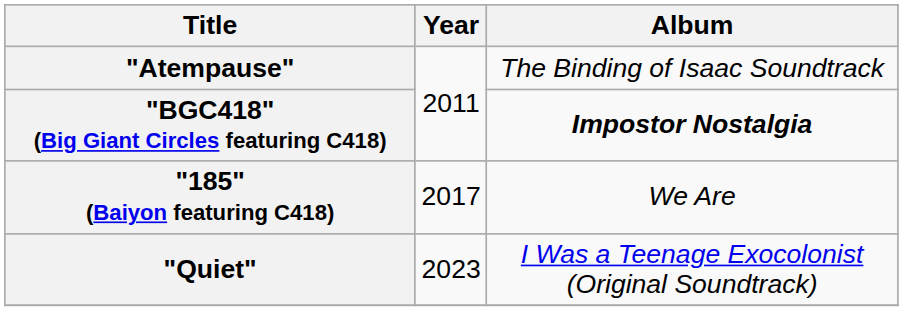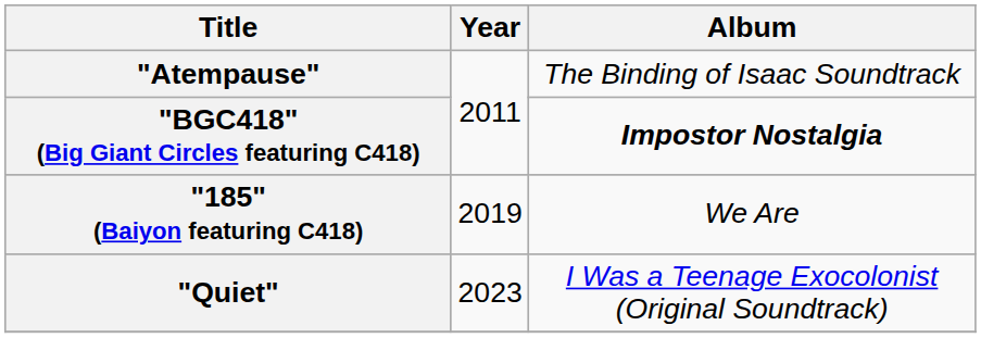 <table class="wikitable plainrowheaders" style="text-align:center;">
 <tr>
 <th rowspan="1" style="width:15em;">Title</th>
 <th rowspan="1">Year</th>
 <th rowspan="1" style="width:15em;">Album</th>
 </tr>
 <tr>
 <th scope=row>"Atempause"<br></th>
 <td rowspan="2">2011</td>
 <td><em>The Binding of Isaac Soundtrack</em></td>
 </tr>
 <tr>
 <th scope=row>"BGC418"<br><small>(<a href='#'>Big Giant Circles</a> featuring C418)</small></th>
 <td><strong><em>Impostor Nostalgia</em></strong></td>
 </tr>
 <tr>
 <th scope=row>"185"<br><small>(<a href='#'>Baiyon</a> featuring C418)</small></th>
-<td rowspan="1">2017</td>
+<td rowspan="1">2019</td>
 <td><em>We Are</em></td>
 </tr>
 <tr>
 <th scope=row>"Quiet"</th>
 <td rowspan="1">2023</td>
 <td><em><a href='#'>I Was a Teenage Exocolonist</a> (Original Soundtrack)</em></td>
 </tr>
 <tr>
 </tr>
 </table>
